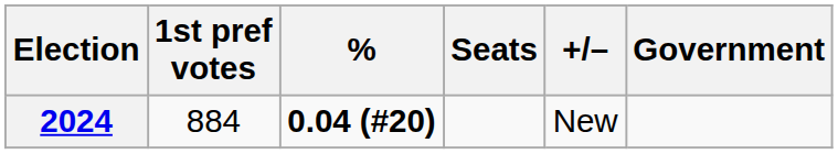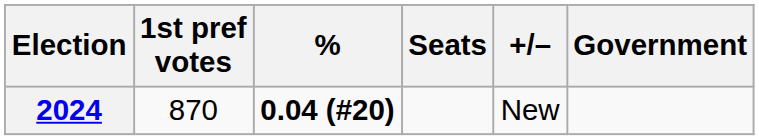 <table class="wikitable" style="font-size:97%; text-align:center;">
 <tr>
 <th>Election</th>
 <th>1st pref<br>votes</th>
 <th>%</th>
 <th>Seats</th>
 <th>+/–</th>
 <th>Government</th>
 </tr>
 <tr>
 <th><a href='#'>2024</a></th>
-<td>884</td>
+<td>870</td>
 <td><strong>0.04 (#20)</strong></td>
 <td></td>
 <td>New</td>
 <td></td>
 </tr>
 </table>
